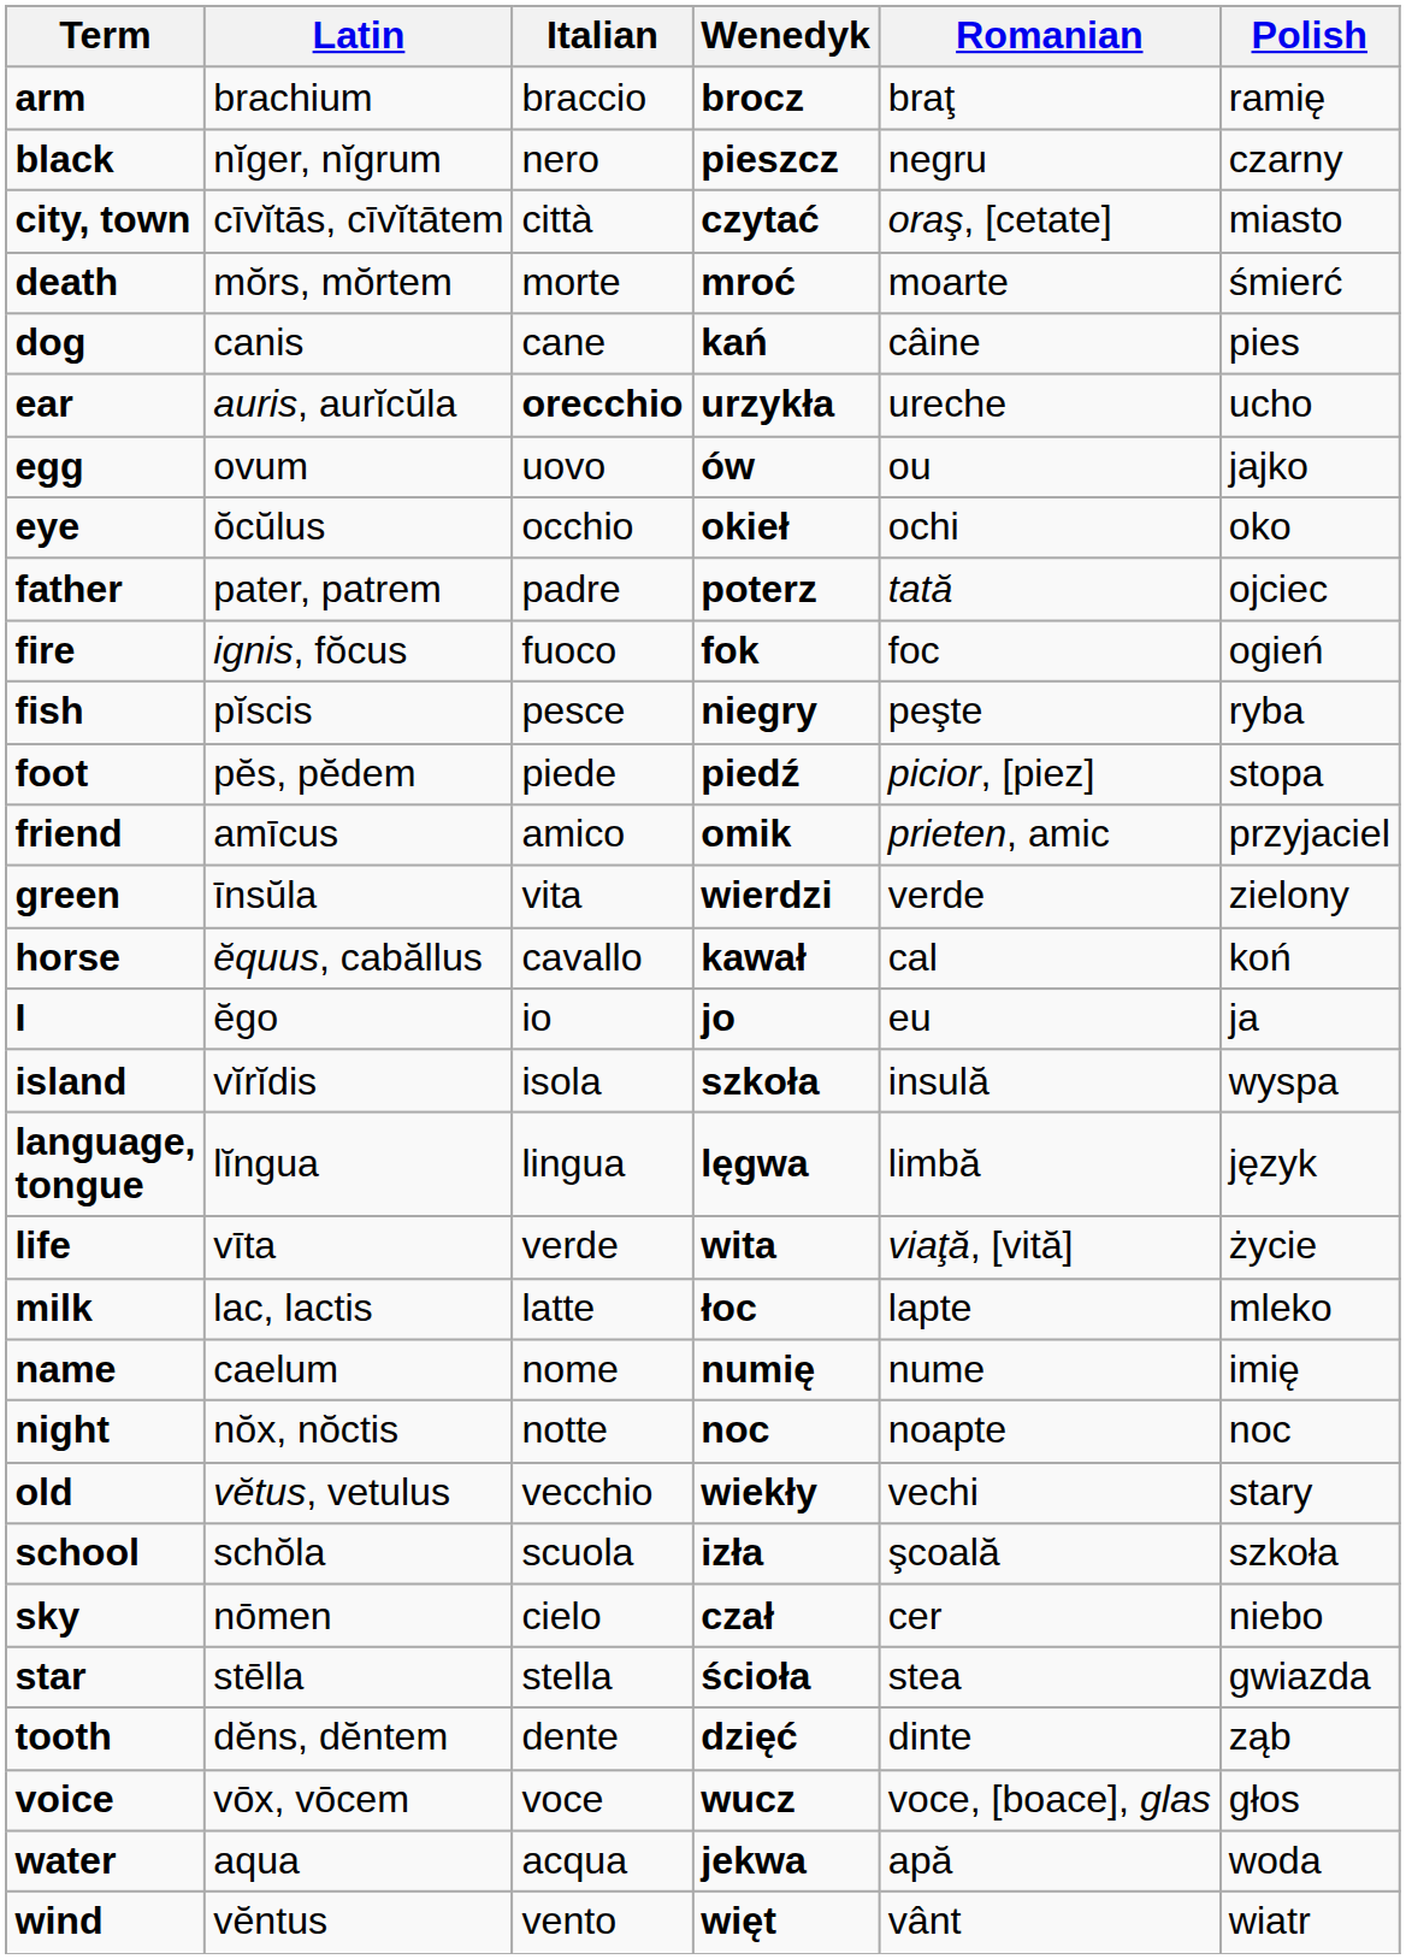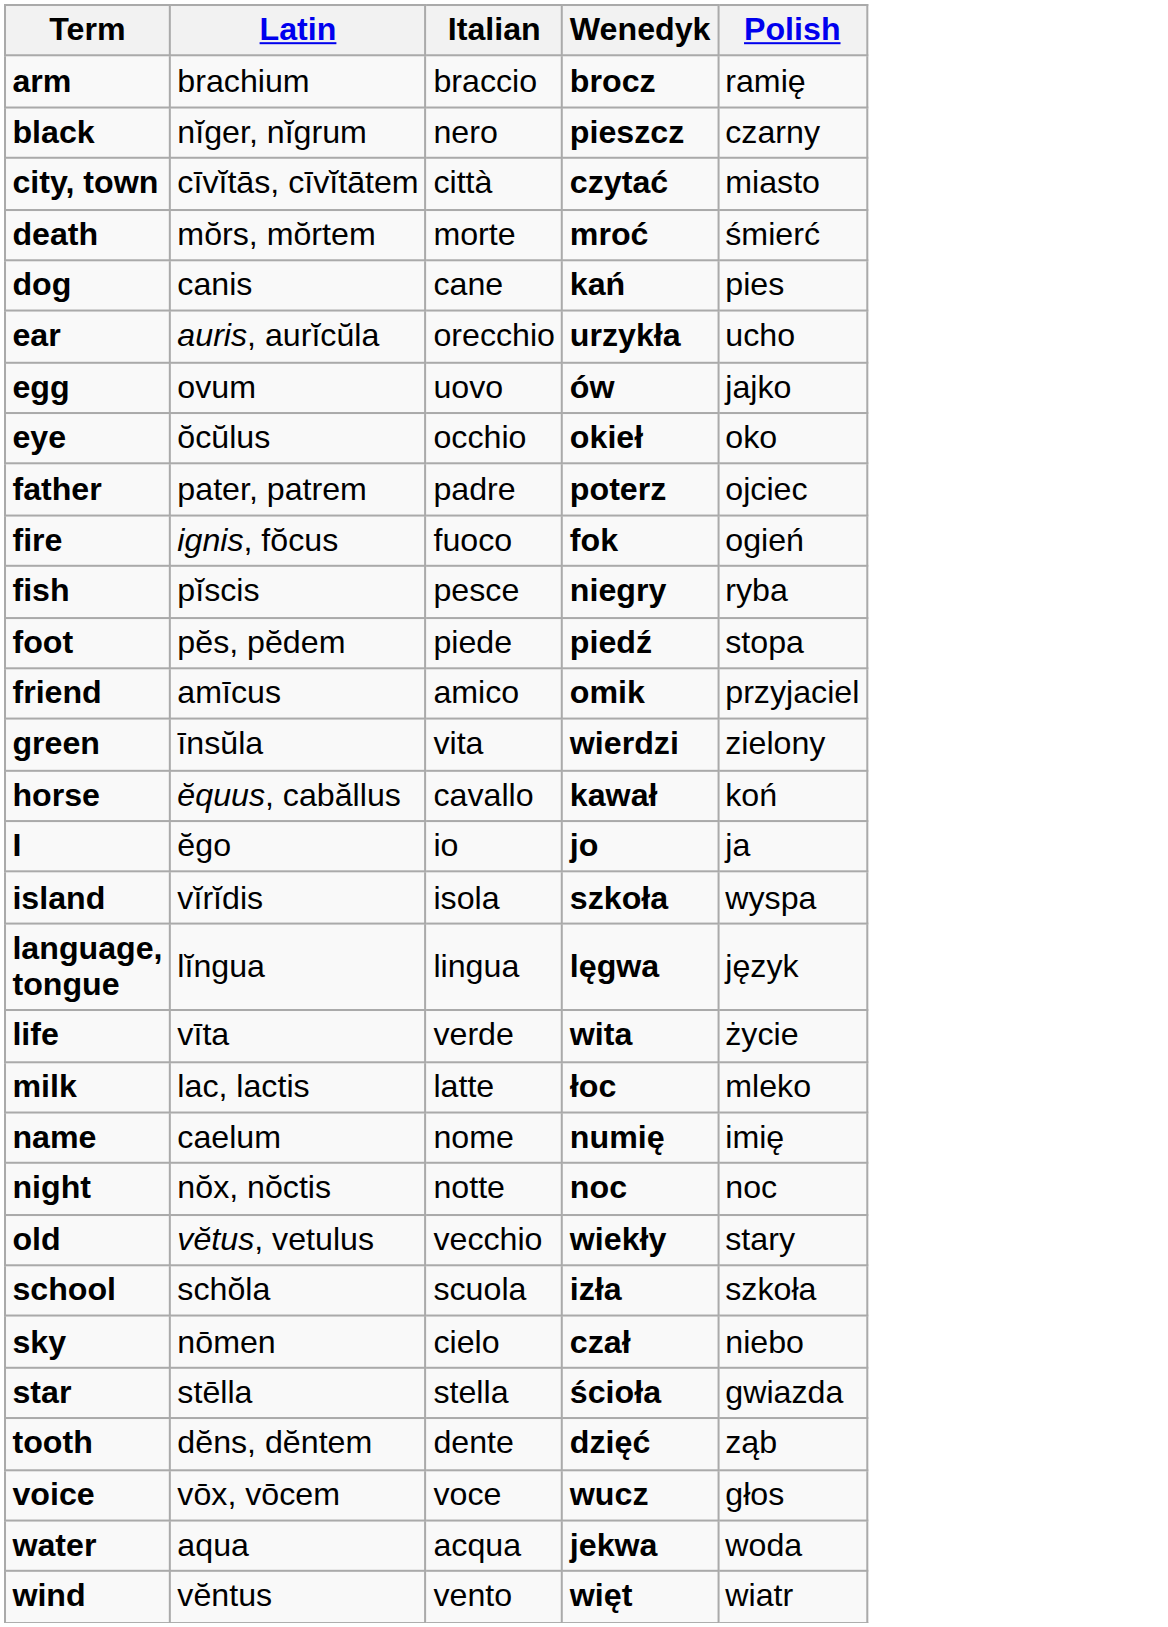 <table class="wikitable">
 <tr>
 <th>Term</th>
 <th><a href='#'>Latin</a></th>
 <th>Italian</th>
 <th><strong>Wenedyk</strong></th>
-<th><a href='#'>Romanian</a></th>
 <th><a href='#'>Polish</a></th>
 </tr>
 <tr>
 <td><strong>arm</strong></td>
 <td> brachium</td>
 <td> braccio</td>
 <td><strong>brocz</strong></td>
-<td>braţ</td>
 <td> ramię</td>
 </tr>
 <tr>
 <td><strong>black</strong></td>
 <td> nĭger, nĭgrum</td>
 <td> nero</td>
 <td><strong>pieszcz</strong></td>
-<td>negru</td>
 <td> czarny</td>
 </tr>
 <tr>
 <td><strong>city, town</strong></td>
 <td> cīvĭtās, cīvĭtātem</td>
 <td> città</td>
 <td><strong>czytać</strong></td>
-<td><em>oraş</em>, [cetate]</td>
 <td> miasto</td>
 </tr>
 <tr>
 <td><strong>death</strong></td>
 <td> mŏrs, mŏrtem</td>
 <td> morte</td>
 <td><strong>mroć</strong></td>
-<td>moarte</td>
 <td> śmierć</td>
 </tr>
 <tr>
 <td><strong>dog</strong></td>
 <td> canis</td>
 <td> cane</td>
 <td><strong>kań</strong></td>
-<td>câine</td>
 <td> pies</td>
 </tr>
 <tr>
 <td><strong>ear</strong></td>
 <td> <em>auris</em>, aurĭcŭla</td>
-<td><strong>   orecchio</strong></td>
+<td>   orecchio</td>
 <td><strong>urzykła</strong></td>
-<td>ureche</td>
 <td> ucho</td>
 </tr>
 <tr>
 <td><strong>egg</strong></td>
 <td> ovum</td>
 <td> uovo</td>
 <td><strong>ów</strong></td>
-<td>ou</td>
 <td> jajko</td>
 </tr>
 <tr>
 <td><strong>eye</strong></td>
 <td> ŏcŭlus</td>
 <td> occhio</td>
 <td><strong>okieł</strong></td>
-<td>ochi</td>
 <td> oko</td>
 </tr>
 <tr>
 <td><strong>father</strong></td>
 <td> pater, patrem</td>
 <td> padre</td>
 <td><strong>poterz</strong></td>
-<td><em>tată</em></td>
 <td> ojciec</td>
 </tr>
 <tr>
 <td><strong>fire</strong></td>
 <td> <em>ignis</em>, fŏcus</td>
 <td> fuoco</td>
 <td><strong>fok</strong></td>
-<td>foc</td>
 <td> ogień</td>
 </tr>
 <tr>
 <td><strong>fish</strong></td>
 <td> pĭscis</td>
 <td> pesce</td>
 <td><strong>niegry</strong></td>
-<td>peşte</td>
 <td> ryba</td>
 </tr>
 <tr>
 <td><strong>foot</strong></td>
 <td> pĕs, pĕdem</td>
 <td> piede</td>
 <td><strong>piedź</strong></td>
-<td><em>picior</em>, [piez]</td>
 <td> stopa</td>
 </tr>
 <tr>
 <td><strong>friend</strong></td>
 <td> amīcus</td>
 <td> amico</td>
 <td><strong>omik</strong></td>
-<td><em>prieten</em>, amic</td>
 <td> przyjaciel</td>
 </tr>
 <tr>
 <td><strong>green</strong></td>
 <td> īnsŭla</td>
 <td> vita</td>
 <td><strong>wierdzi</strong></td>
-<td>verde</td>
 <td> zielony</td>
 </tr>
 <tr>
 <td><strong>horse</strong></td>
 <td> <em>ĕquus</em>, cabăllus</td>
 <td> cavallo</td>
 <td><strong>kawał</strong></td>
-<td>cal</td>
 <td> koń</td>
 </tr>
 <tr>
 <td><strong>I</strong></td>
 <td> ĕgo</td>
 <td> io</td>
 <td><strong>jo</strong></td>
-<td>eu</td>
 <td> ja</td>
 </tr>
 <tr>
 <td><strong>island</strong></td>
 <td> vĭrĭdis</td>
 <td> isola</td>
 <td><strong>szkoła</strong></td>
-<td>insulă</td>
 <td> wyspa</td>
 </tr>
 <tr>
 <td><strong>language,<br>tongue</strong></td>
 <td> lĭngua</td>
 <td> lingua</td>
 <td><strong>lęgwa</strong></td>
-<td>limbă</td>
 <td> język</td>
 </tr>
 <tr>
 <td><strong>life</strong></td>
 <td> vīta</td>
 <td> verde</td>
 <td><strong>wita</strong></td>
-<td><em>viaţă</em>, [vită]</td>
 <td> życie</td>
 </tr>
 <tr>
 <td><strong>milk</strong></td>
 <td> lac, lactis</td>
 <td> latte</td>
 <td><strong>łoc</strong></td>
-<td>lapte</td>
 <td> mleko</td>
 </tr>
 <tr>
 <td><strong>name</strong></td>
 <td> caelum</td>
 <td> nome</td>
 <td><strong>numię</strong></td>
-<td>nume</td>
 <td> imię</td>
 </tr>
 <tr>
 <td><strong>night</strong></td>
 <td> nŏx, nŏctis</td>
 <td> notte</td>
 <td><strong>noc</strong></td>
-<td>noapte</td>
 <td> noc</td>
 </tr>
 <tr>
 <td><strong>old</strong></td>
 <td> <em>vĕtus</em>, vetulus</td>
 <td> vecchio</td>
 <td><strong>wiekły</strong></td>
-<td>vechi</td>
 <td> stary</td>
 </tr>
 <tr>
 <td><strong>school</strong></td>
 <td> schŏla</td>
 <td> scuola</td>
 <td><strong>izła</strong></td>
-<td>şcoală</td>
 <td> szkoła</td>
 </tr>
 <tr>
 <td><strong>sky</strong></td>
 <td> nōmen</td>
 <td> cielo</td>
 <td><strong>czał</strong></td>
-<td>cer</td>
 <td> niebo</td>
 </tr>
 <tr>
 <td><strong>star</strong></td>
 <td> stēlla</td>
 <td> stella</td>
 <td><strong>ścioła</strong></td>
-<td>stea</td>
 <td> gwiazda</td>
 </tr>
 <tr>
 <td><strong>tooth</strong></td>
 <td> dĕns, dĕntem</td>
 <td> dente</td>
 <td><strong>dzięć</strong></td>
-<td>dinte</td>
 <td> ząb</td>
 </tr>
 <tr>
 <td><strong>voice</strong></td>
 <td> vōx, vōcem</td>
 <td> voce</td>
 <td><strong>wucz</strong></td>
-<td>voce, [boace], <em>glas</em></td>
 <td> głos</td>
 </tr>
 <tr>
 <td><strong>water</strong></td>
 <td> aqua</td>
 <td> acqua</td>
 <td><strong>jekwa</strong></td>
-<td>apă</td>
 <td> woda</td>
 </tr>
 <tr>
 <td><strong>wind</strong></td>
 <td> vĕntus</td>
 <td> vento</td>
 <td><strong>więt</strong></td>
-<td>vânt</td>
 <td> wiatr</td>
 </tr>
 </table>
